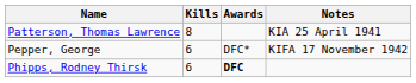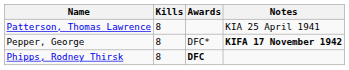 <table class=wikitable>
 <tr>
 <th>Name</th>
 <th>Kills</th>
 <th>Awards</th>
 <th>Notes</th>
 </tr>
 <tr>
 <td><a href='#'>Patterson, Thomas Lawrence</a></td>
 <td>8</td>
 <td></td>
 <td>KIA 25 April 1941</td>
 </tr>
 <tr>
 <td>Pepper, George</td>
-<td>6</td>
+<td>8</td>
 <td>DFC*</td>
-<td>KIFA 17 November 1942</td>
+<td><strong>KIFA 17 November 1942</strong></td>
 </tr>
 <tr>
 <td><a href='#'>Phipps, Rodney Thirsk</a></td>
-<td>6</td>
+<td>8</td>
 <td><strong>DFC</strong></td>
 <td></td>
 </tr>
 </table>
